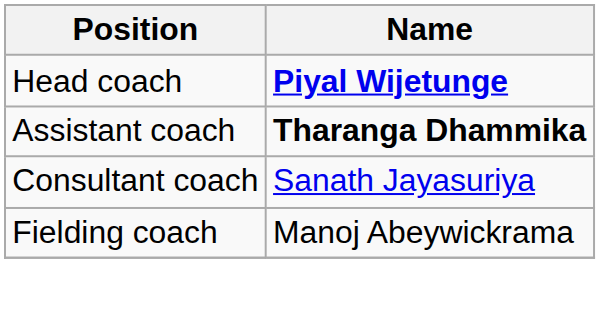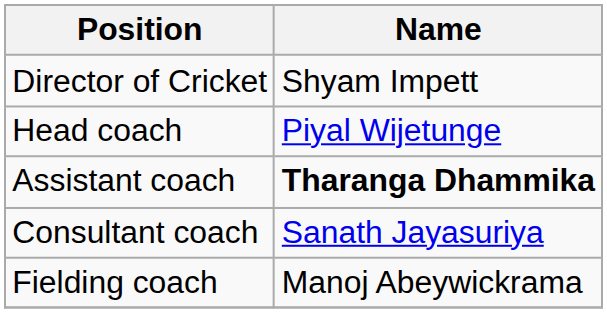 <table class="wikitable">
 <tr>
 <th>Position</th>
 <th>Name</th>
 </tr>
 <tr>
+<td>Director of Cricket</td>
+<td>Shyam Impett</td>
+</tr>
+<tr>
 <td>Head coach</td>
-<td><strong><a href='#'>Piyal Wijetunge</a></strong></td>
+<td><a href='#'>Piyal Wijetunge</a></td>
 </tr>
 <tr>
 <td>Assistant coach</td>
 <td><strong>Tharanga Dhammika</strong></td>
 </tr>
 <tr>
 <td>Consultant coach</td>
 <td><a href='#'>Sanath Jayasuriya</a></td>
 </tr>
 <tr>
 <td>Fielding coach</td>
 <td>Manoj Abeywickrama</td>
 </tr>
 <tr>
 </tr>
 </table>
